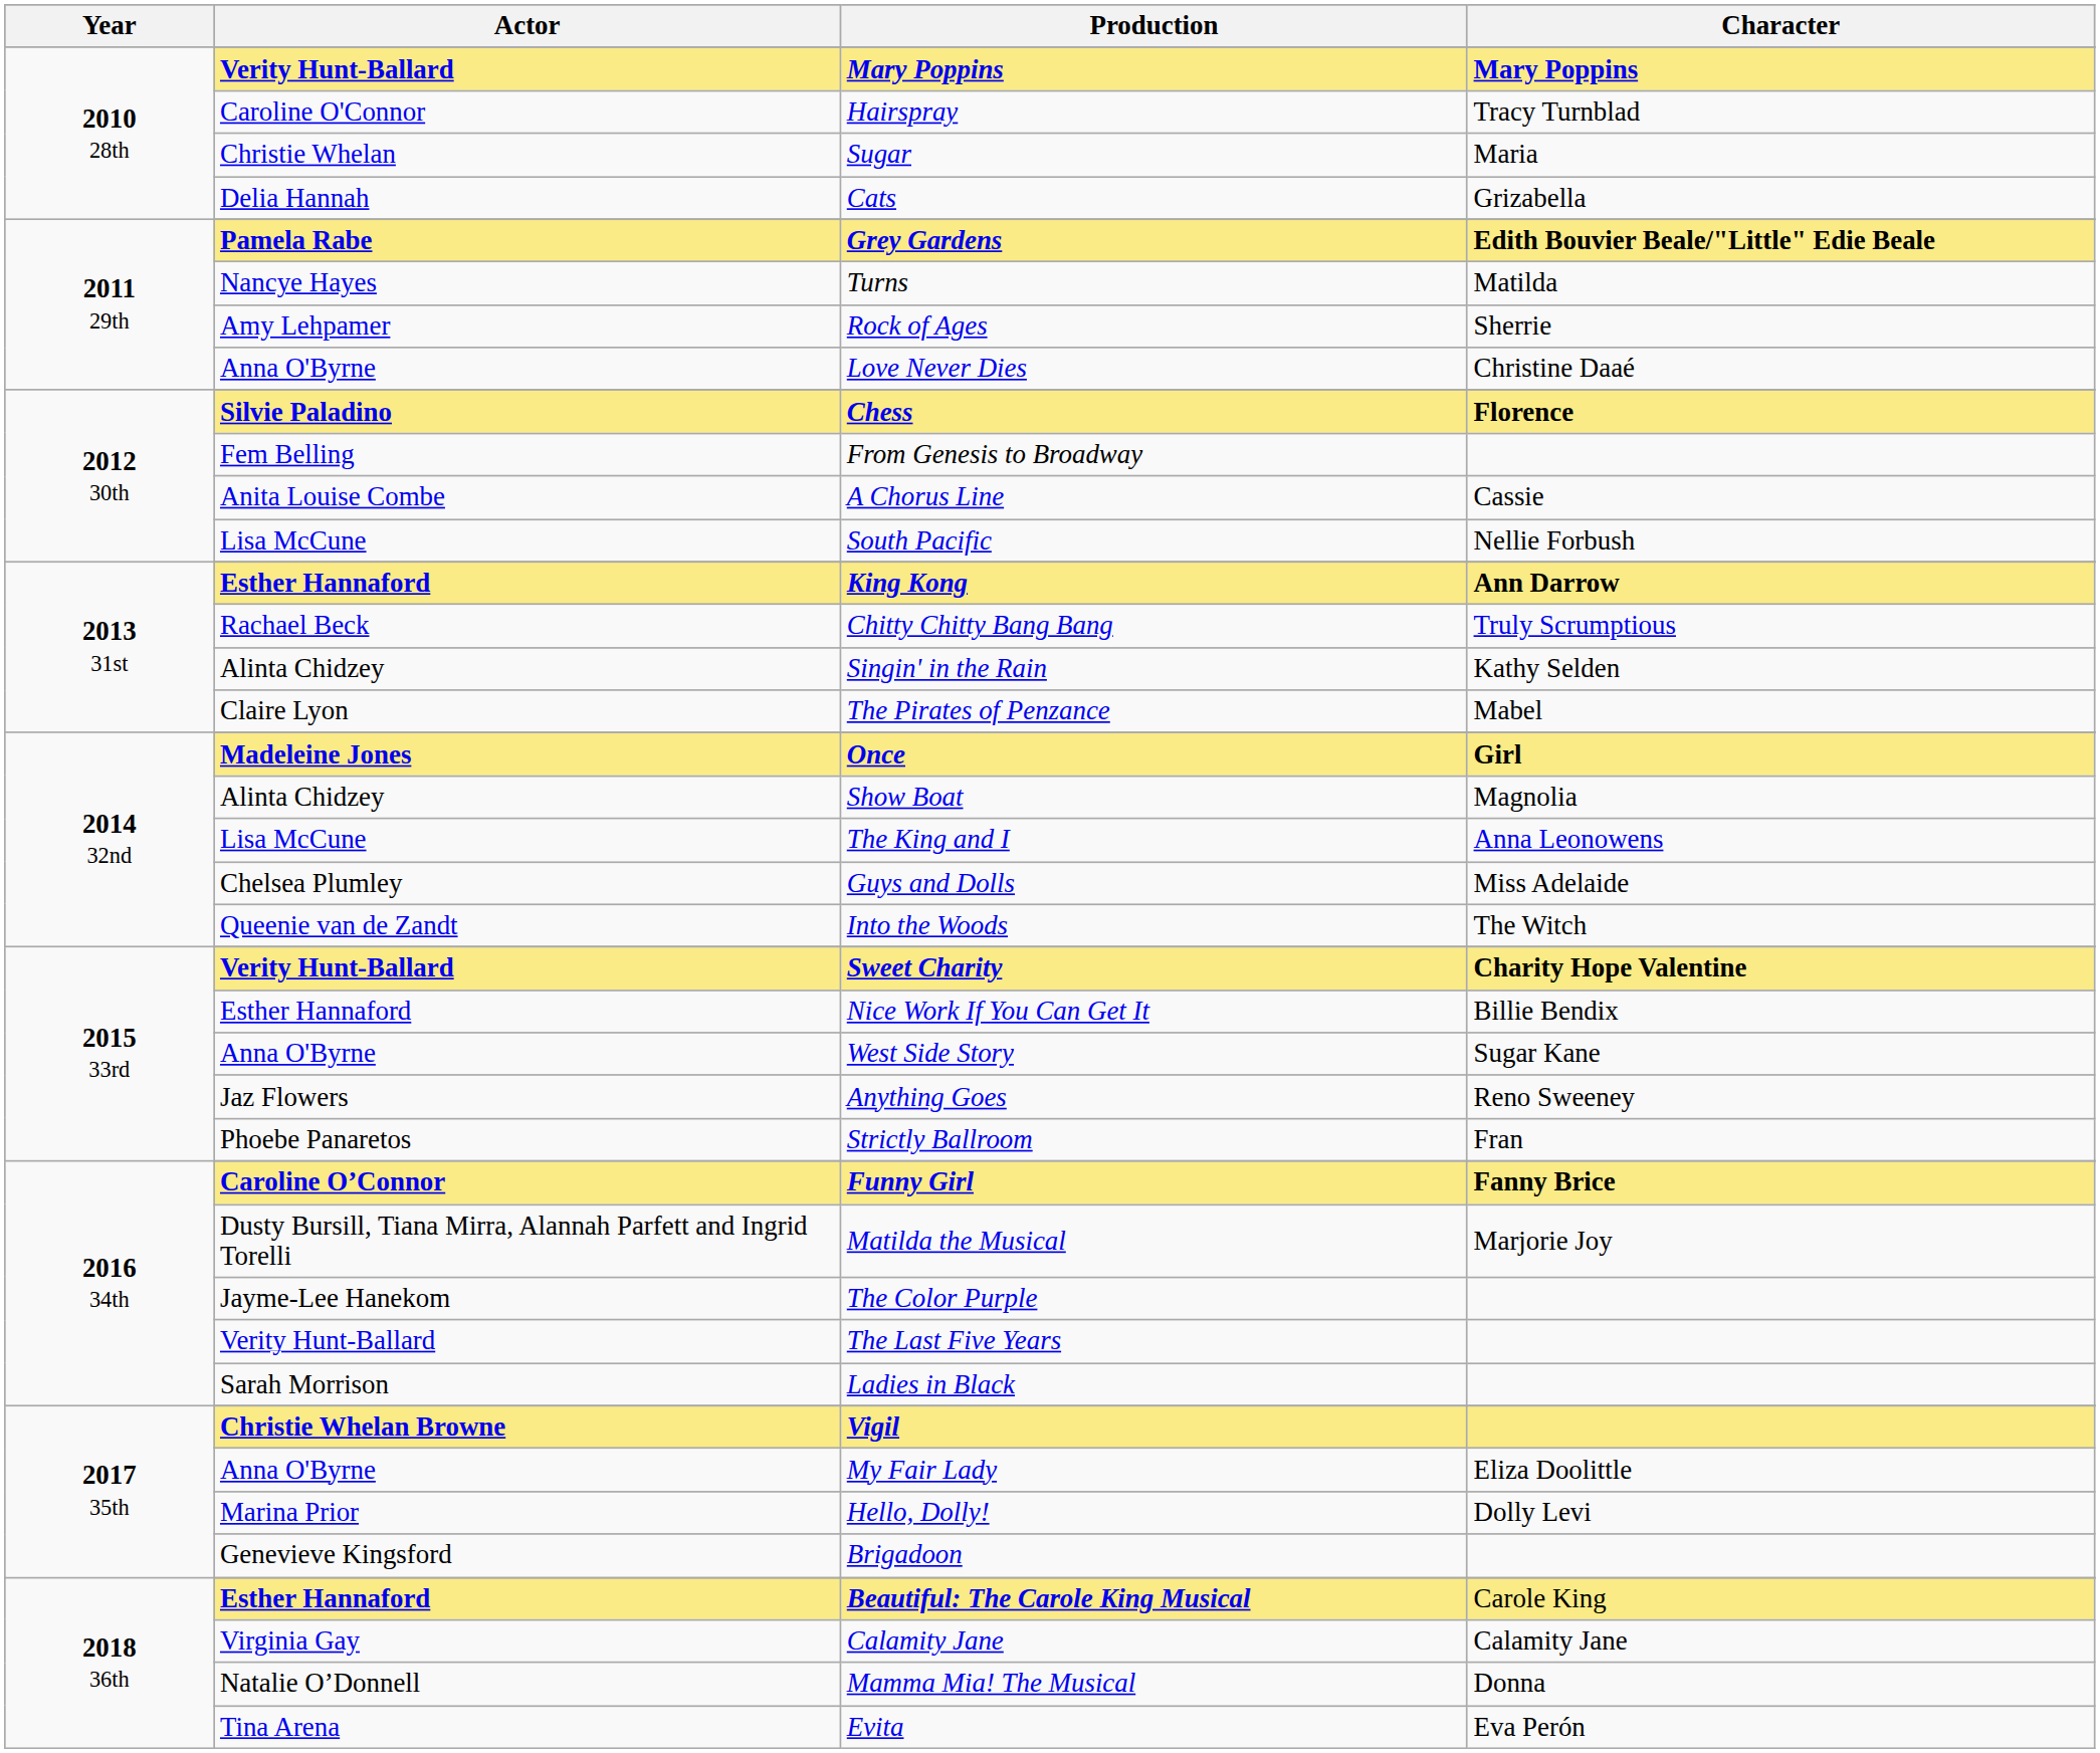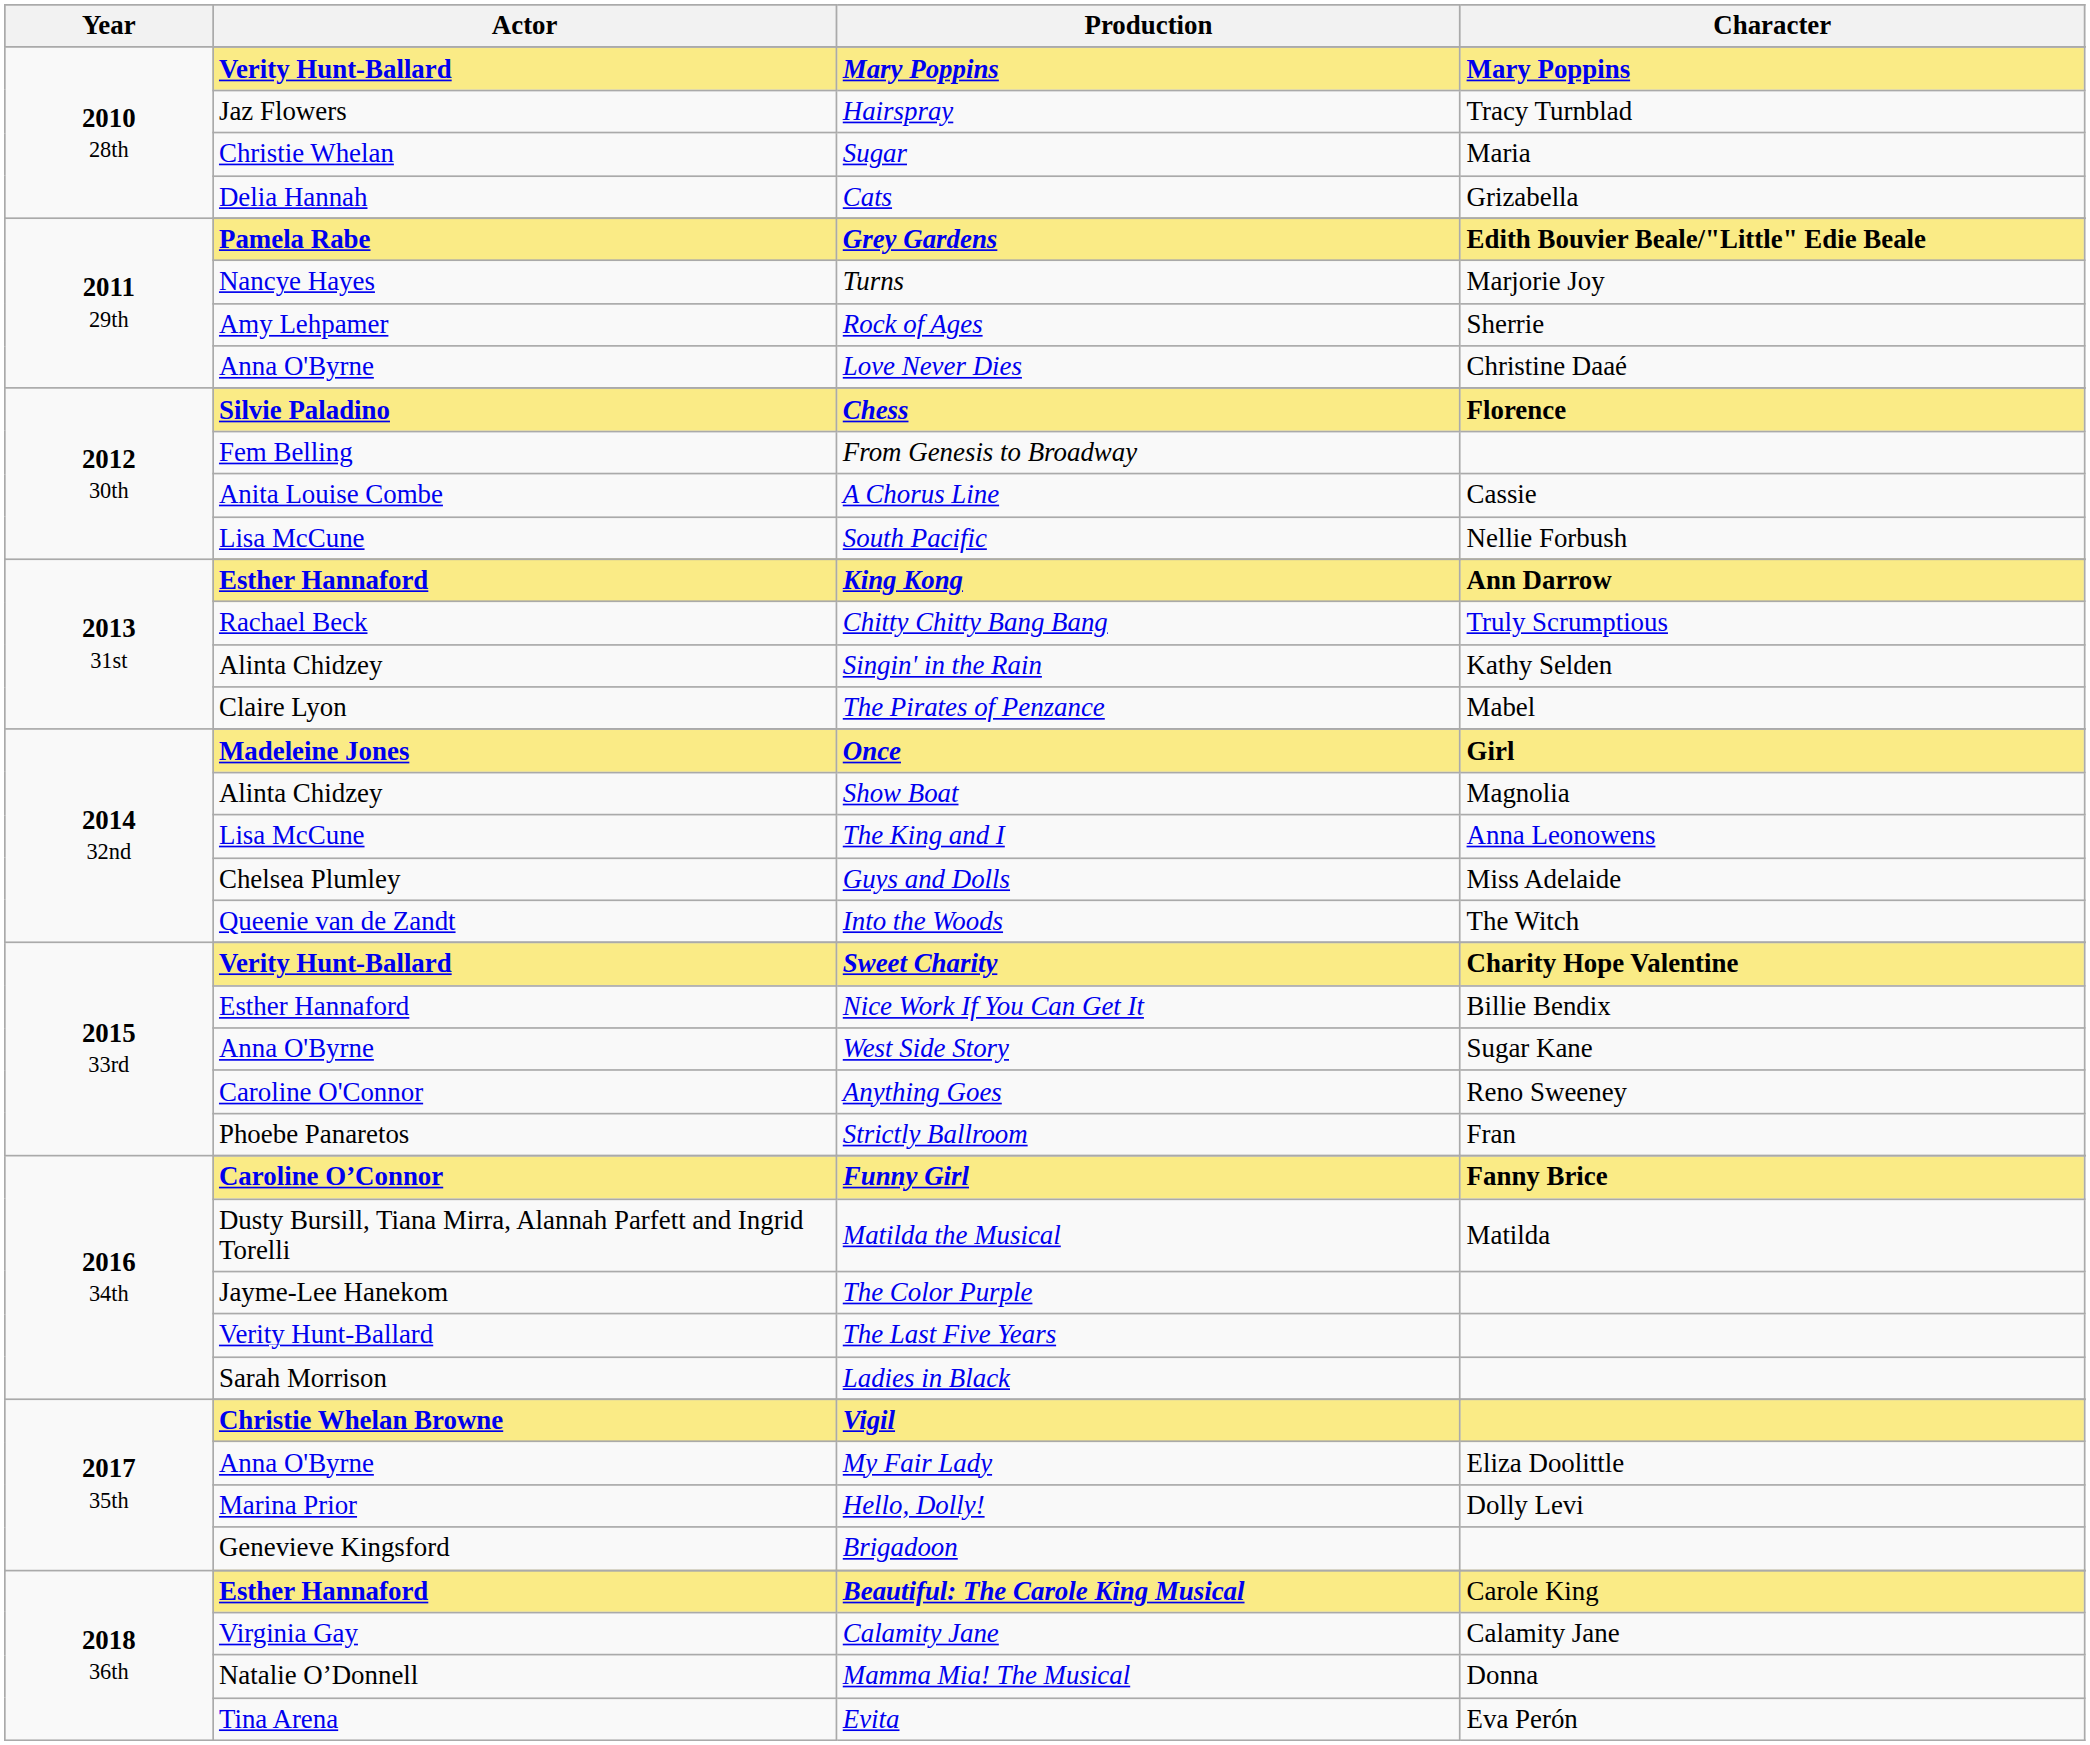 <table class="wikitable" style="width:98%;">
 <tr style="background:#bebebe;">
 <th style="width:10%;">Year</th>
 <th style="width:30%;">Actor</th>
 <th style="width:30%;">Production</th>
 <th style="width:30%;">Character</th>
 </tr>
 <tr>
 <td rowspan=5 style="text-align:center"><strong>2010</strong><br><small>28th</small></td>
 </tr>
 <tr style="background:#FAEB86">
 <td><strong><a href='#'>Verity Hunt-Ballard</a></strong></td>
 <td><strong><em><a href='#'>Mary Poppins</a></em></strong></td>
 <td><strong><a href='#'>Mary Poppins</a></strong></td>
 </tr>
 <tr>
-<td><a href='#'>Caroline O'Connor</a></td>
+<td>Jaz Flowers</td>
 <td><em><a href='#'>Hairspray</a></em></td>
 <td>Tracy Turnblad</td>
 </tr>
 <tr>
 <td><a href='#'>Christie Whelan</a></td>
 <td><em><a href='#'>Sugar</a></em></td>
 <td>Maria</td>
 </tr>
 <tr>
 <td><a href='#'>Delia Hannah</a></td>
 <td><em><a href='#'>Cats</a></em></td>
 <td>Grizabella</td>
 </tr>
 <tr>
 <td rowspan=5 style="text-align:center"><strong>2011</strong><br><small>29th</small></td>
 </tr>
 <tr style="background:#FAEB86">
 <td><strong><a href='#'>Pamela Rabe</a></strong></td>
 <td><strong><em><a href='#'>Grey Gardens</a></em></strong></td>
 <td><strong>Edith Bouvier Beale/"Little" Edie Beale</strong></td>
 </tr>
 <tr>
 <td><a href='#'>Nancye Hayes</a></td>
 <td><em>Turns</em></td>
-<td>Matilda</td>
+<td>Marjorie Joy</td>
 </tr>
 <tr>
 <td><a href='#'>Amy Lehpamer</a></td>
 <td><em><a href='#'>Rock of Ages</a></em></td>
 <td>Sherrie</td>
 </tr>
 <tr>
 <td><a href='#'>Anna O'Byrne</a></td>
 <td><em><a href='#'>Love Never Dies</a></em></td>
 <td>Christine Daaé</td>
 </tr>
 <tr>
 <td rowspan=5 style="text-align:center"><strong>2012</strong><br><small>30th</small></td>
 </tr>
 <tr style="background:#FAEB86">
 <td><strong><a href='#'>Silvie Paladino</a></strong></td>
 <td><strong><em><a href='#'>Chess</a></em></strong></td>
 <td><strong>Florence</strong></td>
 </tr>
 <tr>
 <td><a href='#'>Fem Belling</a></td>
 <td><em>From Genesis to Broadway</em></td>
 <td></td>
 </tr>
 <tr>
 <td><a href='#'>Anita Louise Combe</a></td>
 <td><em><a href='#'>A Chorus Line</a></em></td>
 <td>Cassie</td>
 </tr>
 <tr>
 <td><a href='#'>Lisa McCune</a></td>
 <td><em><a href='#'>South Pacific</a></em></td>
 <td>Nellie Forbush</td>
 </tr>
 <tr>
 <td rowspan=5 style="text-align:center"><strong>2013</strong><br><small>31st</small></td>
 </tr>
 <tr style="background:#FAEB86">
 <td><strong><a href='#'>Esther Hannaford</a></strong></td>
 <td><strong><em><a href='#'>King Kong</a></em></strong></td>
 <td><strong>Ann Darrow</strong></td>
 </tr>
 <tr>
 <td><a href='#'>Rachael Beck</a></td>
 <td><em><a href='#'>Chitty Chitty Bang Bang</a></em></td>
 <td><a href='#'>Truly Scrumptious</a></td>
 </tr>
 <tr>
 <td>Alinta Chidzey</td>
 <td><em><a href='#'>Singin' in the Rain</a></em></td>
 <td>Kathy Selden</td>
 </tr>
 <tr>
 <td>Claire Lyon</td>
 <td><em><a href='#'>The Pirates of Penzance</a></em></td>
 <td>Mabel</td>
 </tr>
 <tr>
 <td rowspan=6 style="text-align:center"><strong>2014</strong><br><small>32nd</small></td>
 </tr>
 <tr style="background:#FAEB86">
 <td><strong><a href='#'>Madeleine Jones</a></strong></td>
 <td><strong><em><a href='#'>Once</a></em></strong></td>
 <td><strong>Girl</strong></td>
 </tr>
 <tr>
 <td>Alinta Chidzey</td>
 <td><em><a href='#'>Show Boat</a></em></td>
 <td>Magnolia</td>
 </tr>
 <tr>
 <td><a href='#'>Lisa McCune</a></td>
 <td><em><a href='#'>The King and I</a></em></td>
 <td><a href='#'>Anna Leonowens</a></td>
 </tr>
 <tr>
 <td>Chelsea Plumley</td>
 <td><em><a href='#'>Guys and Dolls</a></em></td>
 <td>Miss Adelaide</td>
 </tr>
 <tr>
 <td><a href='#'>Queenie van de Zandt</a></td>
 <td><em><a href='#'>Into the Woods</a></em></td>
 <td>The Witch</td>
 </tr>
 <tr>
 <td rowspan=6 style="text-align:center"><strong>2015</strong><br><small>33rd</small></td>
 </tr>
 <tr style="background:#FAEB86">
 <td><strong><a href='#'>Verity Hunt-Ballard</a></strong></td>
 <td><strong><em><a href='#'>Sweet Charity</a></em></strong></td>
 <td><strong>Charity Hope Valentine</strong></td>
 </tr>
 <tr>
 <td><a href='#'>Esther Hannaford</a></td>
 <td><em><a href='#'>Nice Work If You Can Get It</a></em></td>
 <td>Billie Bendix</td>
 </tr>
 <tr>
 <td><a href='#'>Anna O'Byrne</a></td>
 <td><em><a href='#'>West Side Story</a></em></td>
 <td>Sugar Kane</td>
 </tr>
 <tr>
-<td>Jaz Flowers</td>
+<td><a href='#'>Caroline O'Connor</a></td>
 <td><em><a href='#'>Anything Goes</a></em></td>
 <td>Reno Sweeney</td>
 </tr>
 <tr>
 <td>Phoebe Panaretos</td>
 <td><em><a href='#'>Strictly Ballroom</a></em></td>
 <td>Fran</td>
 </tr>
 <tr>
 <td rowspan=6 style="text-align:center"><strong>2016</strong><br><small>34th</small></td>
 </tr>
 <tr style="background:#FAEB86">
 <td><strong><a href='#'>Caroline O’Connor</a></strong></td>
 <td><strong><a href='#'><em>Funny Girl</em></a></strong></td>
 <td><strong>Fanny Brice</strong></td>
 </tr>
 <tr>
 <td>Dusty Bursill, Tiana Mirra, Alannah Parfett and Ingrid Torelli</td>
 <td><em><a href='#'>Matilda the Musical</a></em></td>
-<td>Marjorie Joy</td>
+<td>Matilda</td>
 </tr>
 <tr>
 <td>Jayme-Lee Hanekom</td>
 <td><em><a href='#'>The Color Purple</a></em></td>
 <td></td>
 </tr>
 <tr>
 <td><a href='#'>Verity Hunt-Ballard</a></td>
 <td><em><a href='#'>The Last Five Years</a></em></td>
 <td></td>
 </tr>
 <tr>
 <td>Sarah Morrison</td>
 <td><em><a href='#'>Ladies in Black</a></em></td>
 <td></td>
 </tr>
 <tr>
 <td rowspan=5 style="text-align:center"><strong>2017</strong><br><small>35th</small></td>
 </tr>
 <tr style="background:#FAEB86">
 <td><strong><a href='#'>Christie Whelan Browne</a></strong></td>
 <td><strong><em><a href='#'>Vigil</a></em></strong></td>
 <td></td>
 </tr>
 <tr>
 <td><a href='#'>Anna O'Byrne</a></td>
 <td><em><a href='#'>My Fair Lady</a></em></td>
 <td>Eliza Doolittle</td>
 </tr>
 <tr>
 <td><a href='#'>Marina Prior</a></td>
 <td><em><a href='#'>Hello, Dolly!</a></em></td>
 <td>Dolly Levi</td>
 </tr>
 <tr>
 <td>Genevieve Kingsford</td>
 <td><em><a href='#'>Brigadoon</a></em></td>
 <td></td>
 </tr>
 <tr>
 <td rowspan=5 style="text-align:center"><strong>2018</strong><br><small>36th</small></td>
 </tr>
 <tr style="background:#FAEB86">
 <td><strong><a href='#'>Esther Hannaford</a></strong></td>
 <td><strong><em><a href='#'>Beautiful: The Carole King Musical</a></em></strong></td>
 <td>Carole King</td>
 </tr>
 <tr>
 <td><a href='#'>Virginia Gay</a></td>
 <td><em><a href='#'>Calamity Jane</a></em></td>
 <td>Calamity Jane</td>
 </tr>
 <tr>
 <td>Natalie O’Donnell</td>
 <td><em><a href='#'>Mamma Mia! The Musical</a></em></td>
 <td>Donna</td>
 </tr>
 <tr>
 <td><a href='#'>Tina Arena</a></td>
 <td><em><a href='#'>Evita</a></em></td>
 <td>Eva Perón</td>
 </tr>
 </table>
